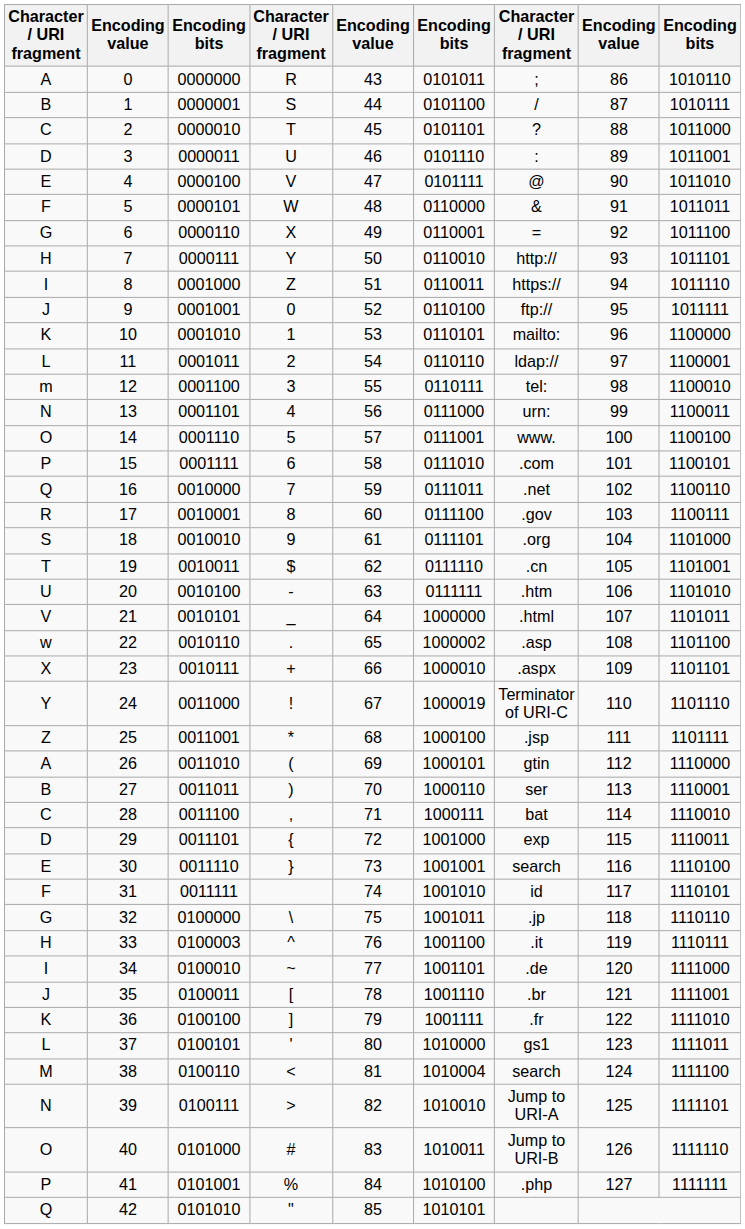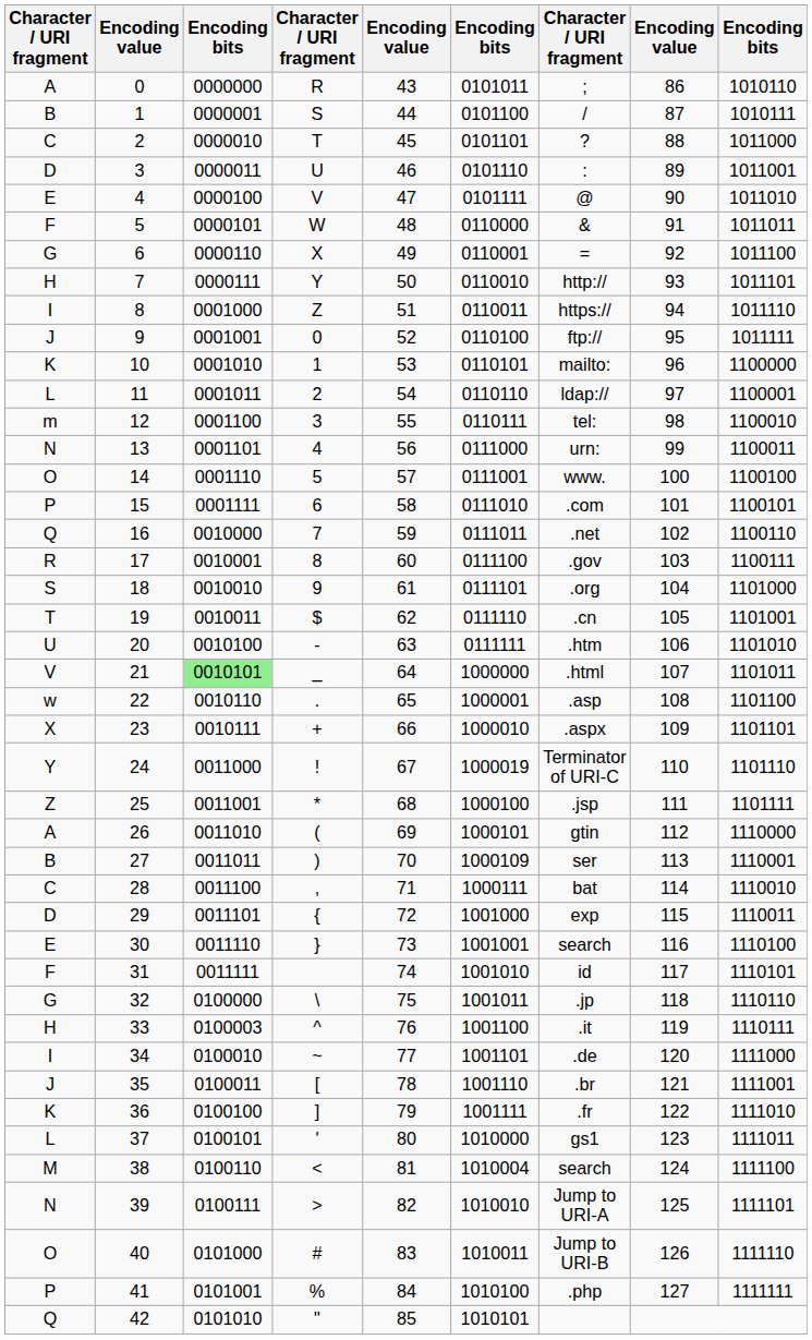 <table class="wikitable" border="1" style="text-align:center">
 <tr>
 <th>Character / URI fragment</th>
 <th>Encoding value</th>
 <th>Encoding bits</th>
 <th>Character / URI fragment</th>
 <th>Encoding value</th>
 <th>Encoding bits</th>
 <th>Character / URI fragment</th>
 <th>Encoding value</th>
 <th>Encoding bits</th>
 </tr>
 <tr>
 <td>A</td>
 <td>0</td>
 <td>0000000</td>
 <td>R</td>
 <td>43</td>
 <td>0101011</td>
 <td>;</td>
 <td>86</td>
 <td>1010110</td>
 </tr>
 <tr>
 <td>B</td>
 <td>1</td>
 <td>0000001</td>
 <td>S</td>
 <td>44</td>
 <td>0101100</td>
 <td>/</td>
 <td>87</td>
 <td>1010111</td>
 </tr>
 <tr>
 <td>C</td>
 <td>2</td>
 <td>0000010</td>
 <td>T</td>
 <td>45</td>
 <td>0101101</td>
 <td>?</td>
 <td>88</td>
 <td>1011000</td>
 </tr>
 <tr>
 <td>D</td>
 <td>3</td>
 <td>0000011</td>
 <td>U</td>
 <td>46</td>
 <td>0101110</td>
 <td>:</td>
 <td>89</td>
 <td>1011001</td>
 </tr>
 <tr>
 <td>E</td>
 <td>4</td>
 <td>0000100</td>
 <td>V</td>
 <td>47</td>
 <td>0101111</td>
 <td>@</td>
 <td>90</td>
 <td>1011010</td>
 </tr>
 <tr>
 <td>F</td>
 <td>5</td>
 <td>0000101</td>
 <td>W</td>
 <td>48</td>
 <td>0110000</td>
 <td>&</td>
 <td>91</td>
 <td>1011011</td>
 </tr>
 <tr>
 <td>G</td>
 <td>6</td>
 <td>0000110</td>
 <td>X</td>
 <td>49</td>
 <td>0110001</td>
 <td>=</td>
 <td>92</td>
 <td>1011100</td>
 </tr>
 <tr>
 <td>H</td>
 <td>7</td>
 <td>0000111</td>
 <td>Y</td>
 <td>50</td>
 <td>0110010</td>
 <td>http://</td>
 <td>93</td>
 <td>1011101</td>
 </tr>
 <tr>
 <td>I</td>
 <td>8</td>
 <td>0001000</td>
 <td>Z</td>
 <td>51</td>
 <td>0110011</td>
 <td>https://</td>
 <td>94</td>
 <td>1011110</td>
 </tr>
 <tr>
 <td>J</td>
 <td>9</td>
 <td>0001001</td>
 <td>0</td>
 <td>52</td>
 <td>0110100</td>
 <td>ftp://</td>
 <td>95</td>
 <td>1011111</td>
 </tr>
 <tr>
 <td>K</td>
 <td>10</td>
 <td>0001010</td>
 <td>1</td>
 <td>53</td>
 <td>0110101</td>
 <td>mailto:</td>
 <td>96</td>
 <td>1100000</td>
 </tr>
 <tr>
 <td>L</td>
 <td>11</td>
 <td>0001011</td>
 <td>2</td>
 <td>54</td>
 <td>0110110</td>
 <td>ldap://</td>
 <td>97</td>
 <td>1100001</td>
 </tr>
 <tr>
 <td>m</td>
 <td>12</td>
 <td>0001100</td>
 <td>3</td>
 <td>55</td>
 <td>0110111</td>
 <td>tel:</td>
 <td>98</td>
 <td>1100010</td>
 </tr>
 <tr>
 <td>N</td>
 <td>13</td>
 <td>0001101</td>
 <td>4</td>
 <td>56</td>
 <td>0111000</td>
 <td>urn:</td>
 <td>99</td>
 <td>1100011</td>
 </tr>
 <tr>
 <td>O</td>
 <td>14</td>
 <td>0001110</td>
 <td>5</td>
 <td>57</td>
 <td>0111001</td>
 <td>www.</td>
 <td>100</td>
 <td>1100100</td>
 </tr>
 <tr>
 <td>P</td>
 <td>15</td>
 <td>0001111</td>
 <td>6</td>
 <td>58</td>
 <td>0111010</td>
 <td>.com</td>
 <td>101</td>
 <td>1100101</td>
 </tr>
 <tr>
 <td>Q</td>
 <td>16</td>
 <td>0010000</td>
 <td>7</td>
 <td>59</td>
 <td>0111011</td>
 <td>.net</td>
 <td>102</td>
 <td>1100110</td>
 </tr>
 <tr>
 <td>R</td>
 <td>17</td>
 <td>0010001</td>
 <td>8</td>
 <td>60</td>
 <td>0111100</td>
 <td>.gov</td>
 <td>103</td>
 <td>1100111</td>
 </tr>
 <tr>
 <td>S</td>
 <td>18</td>
 <td>0010010</td>
 <td>9</td>
 <td>61</td>
 <td>0111101</td>
 <td>.org</td>
 <td>104</td>
 <td>1101000</td>
 </tr>
 <tr>
 <td>T</td>
 <td>19</td>
 <td>0010011</td>
 <td>$</td>
 <td>62</td>
 <td>0111110</td>
 <td>.cn</td>
 <td>105</td>
 <td>1101001</td>
 </tr>
 <tr>
 <td>U</td>
 <td>20</td>
 <td>0010100</td>
 <td>-</td>
 <td>63</td>
 <td>0111111</td>
 <td>.htm</td>
 <td>106</td>
 <td>1101010</td>
 </tr>
 <tr>
 <td>V</td>
 <td>21</td>
-<td>0010101</td>
+<td style="background: lightgreen;">0010101</td>
 <td>_</td>
 <td>64</td>
 <td>1000000</td>
 <td>.html</td>
 <td>107</td>
 <td>1101011</td>
 </tr>
 <tr>
 <td>w</td>
 <td>22</td>
 <td>0010110</td>
 <td>.</td>
 <td>65</td>
-<td>1000002</td>
+<td>1000001</td>
 <td>.asp</td>
 <td>108</td>
 <td>1101100</td>
 </tr>
 <tr>
 <td>X</td>
 <td>23</td>
 <td>0010111</td>
 <td>+</td>
 <td>66</td>
 <td>1000010</td>
 <td>.aspx</td>
 <td>109</td>
 <td>1101101</td>
 </tr>
 <tr>
 <td>Y</td>
 <td>24</td>
 <td>0011000</td>
 <td>!</td>
 <td>67</td>
 <td>1000019</td>
 <td>Terminator of URI-C</td>
 <td>110</td>
 <td>1101110</td>
 </tr>
 <tr>
 <td>Z</td>
 <td>25</td>
 <td>0011001</td>
 <td>*</td>
 <td>68</td>
 <td>1000100</td>
 <td>.jsp</td>
 <td>111</td>
 <td>1101111</td>
 </tr>
 <tr>
 <td>A</td>
 <td>26</td>
 <td>0011010</td>
 <td>(</td>
 <td>69</td>
 <td>1000101</td>
 <td>gtin</td>
 <td>112</td>
 <td>1110000</td>
 </tr>
 <tr>
 <td>B</td>
 <td>27</td>
 <td>0011011</td>
 <td>)</td>
 <td>70</td>
-<td>1000110</td>
+<td>1000109</td>
 <td>ser</td>
 <td>113</td>
 <td>1110001</td>
 </tr>
 <tr>
 <td>C</td>
 <td>28</td>
 <td>0011100</td>
 <td>,</td>
 <td>71</td>
 <td>1000111</td>
 <td>bat</td>
 <td>114</td>
 <td>1110010</td>
 </tr>
 <tr>
 <td>D</td>
 <td>29</td>
 <td>0011101</td>
 <td>{</td>
 <td>72</td>
 <td>1001000</td>
 <td>exp</td>
 <td>115</td>
 <td>1110011</td>
 </tr>
 <tr>
 <td>E</td>
 <td>30</td>
 <td>0011110</td>
 <td>}</td>
 <td>73</td>
 <td>1001001</td>
 <td>search</td>
 <td>116</td>
 <td>1110100</td>
 </tr>
 <tr>
 <td>F</td>
 <td>31</td>
 <td>0011111</td>
 <td></td>
 <td>74</td>
 <td>1001010</td>
 <td>id</td>
 <td>117</td>
 <td>1110101</td>
 </tr>
 <tr>
 <td>G</td>
 <td>32</td>
 <td>0100000</td>
 <td>\</td>
 <td>75</td>
 <td>1001011</td>
 <td>.jp</td>
 <td>118</td>
 <td>1110110</td>
 </tr>
 <tr>
 <td>H</td>
 <td>33</td>
 <td>0100003</td>
 <td>^</td>
 <td>76</td>
 <td>1001100</td>
 <td>.it</td>
 <td>119</td>
 <td>1110111</td>
 </tr>
 <tr>
 <td>I</td>
 <td>34</td>
 <td>0100010</td>
 <td>~</td>
 <td>77</td>
 <td>1001101</td>
 <td>.de</td>
 <td>120</td>
 <td>1111000</td>
 </tr>
 <tr>
 <td>J</td>
 <td>35</td>
 <td>0100011</td>
 <td>[</td>
 <td>78</td>
 <td>1001110</td>
 <td>.br</td>
 <td>121</td>
 <td>1111001</td>
 </tr>
 <tr>
 <td>K</td>
 <td>36</td>
 <td>0100100</td>
 <td>]</td>
 <td>79</td>
 <td>1001111</td>
 <td>.fr</td>
 <td>122</td>
 <td>1111010</td>
 </tr>
 <tr>
 <td>L</td>
 <td>37</td>
 <td>0100101</td>
 <td>'</td>
 <td>80</td>
 <td>1010000</td>
 <td>gs1</td>
 <td>123</td>
 <td>1111011</td>
 </tr>
 <tr>
 <td>M</td>
 <td>38</td>
 <td>0100110</td>
 <td><</td>
 <td>81</td>
 <td>1010004</td>
 <td>search</td>
 <td>124</td>
 <td>1111100</td>
 </tr>
 <tr>
 <td>N</td>
 <td>39</td>
 <td>0100111</td>
 <td>></td>
 <td>82</td>
 <td>1010010</td>
 <td>Jump to URI-A</td>
 <td>125</td>
 <td>1111101</td>
 </tr>
 <tr>
 <td>O</td>
 <td>40</td>
 <td>0101000</td>
 <td>#</td>
 <td>83</td>
 <td>1010011</td>
 <td>Jump to URI-B</td>
 <td>126</td>
 <td>1111110</td>
 </tr>
 <tr>
 <td>P</td>
 <td>41</td>
 <td>0101001</td>
 <td>%</td>
 <td>84</td>
 <td>1010100</td>
 <td>.php</td>
 <td>127</td>
 <td>1111111</td>
 </tr>
 <tr>
 <td>Q</td>
 <td>42</td>
 <td>0101010</td>
 <td>"</td>
 <td>85</td>
 <td>1010101</td>
 <td></td>
 </tr>
 </table>
